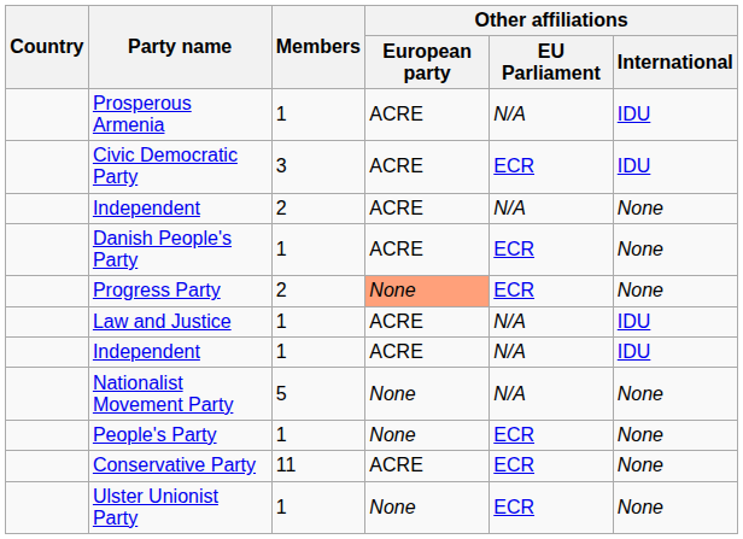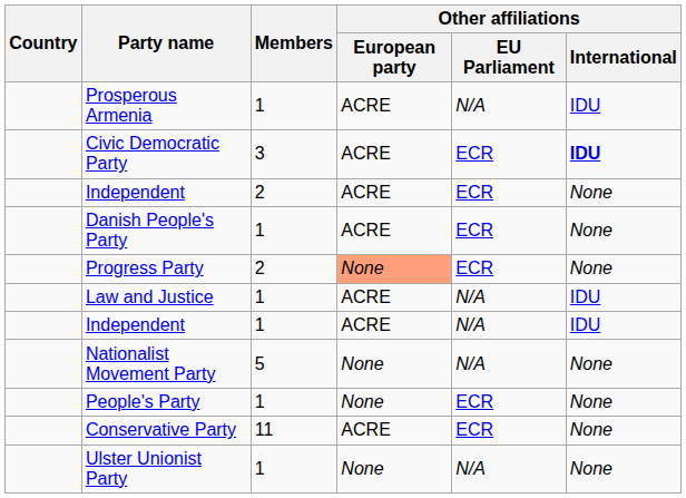 <table class="wikitable sortable">
 <tr>
 <th rowspan=2>Country</th>
 <th rowspan=2>Party name</th>
 <th rowspan=2>Members</th>
 <th colspan=3>Other affiliations</th>
 </tr>
 <tr>
 <th>European party</th>
 <th>EU Parliament</th>
 <th>International</th>
 </tr>
 <tr>
 <td></td>
 <td><a href='#'>Prosperous Armenia</a></td>
 <td>1</td>
 <td>ACRE</td>
 <td><em>N/A</em></td>
 <td><a href='#'>IDU</a></td>
 </tr>
 <tr>
 <td></td>
 <td><a href='#'>Civic Democratic Party</a></td>
 <td>3</td>
 <td>ACRE</td>
 <td><a href='#'>ECR</a></td>
-<td><a href='#'>IDU</a></td>
+<td><strong><a href='#'>IDU</a></strong></td>
 </tr>
 <tr>
 <td></td>
 <td><a href='#'>Independent</a></td>
 <td>2</td>
 <td>ACRE</td>
-<td><em>N/A</em></td>
+<td><a href='#'>ECR</a></td>
 <td><em>None</em></td>
 </tr>
 <tr>
 <td></td>
 <td><a href='#'>Danish People's Party</a></td>
 <td>1</td>
 <td>ACRE</td>
 <td><a href='#'>ECR</a></td>
 <td><em>None</em></td>
 </tr>
 <tr>
 <td></td>
 <td><a href='#'>Progress Party</a></td>
 <td>2</td>
 <td style="background: lightsalmon;"><em>None</em></td>
 <td><a href='#'>ECR</a></td>
 <td><em>None</em></td>
 </tr>
 <tr>
 <td></td>
 <td><a href='#'>Law and Justice</a></td>
 <td>1</td>
 <td>ACRE</td>
 <td><em>N/A</em></td>
 <td><a href='#'>IDU</a></td>
 </tr>
 <tr>
 <td></td>
 <td><a href='#'>Independent</a></td>
 <td>1</td>
 <td>ACRE</td>
 <td><em>N/A</em></td>
 <td><a href='#'>IDU</a></td>
 </tr>
 <tr>
 <td></td>
 <td><a href='#'>Nationalist Movement Party</a></td>
 <td>5</td>
 <td><em>None</em></td>
 <td><em>N/A</em></td>
 <td><em>None</em></td>
 </tr>
 <tr>
 <td></td>
 <td><a href='#'>People's Party</a></td>
 <td>1</td>
 <td><em>None</em></td>
 <td><a href='#'>ECR</a></td>
 <td><em>None</em></td>
 </tr>
 <tr>
 <td></td>
 <td><a href='#'>Conservative Party</a></td>
 <td>11</td>
 <td>ACRE</td>
 <td><a href='#'>ECR</a></td>
 <td><em>None</em></td>
 </tr>
 <tr>
 <td></td>
 <td><a href='#'>Ulster Unionist Party</a></td>
 <td>1</td>
 <td><em>None</em></td>
-<td><a href='#'>ECR</a></td>
+<td><em>N/A</em></td>
 <td><em>None</em></td>
 </tr>
 <tr>
 </tr>
 </table>
